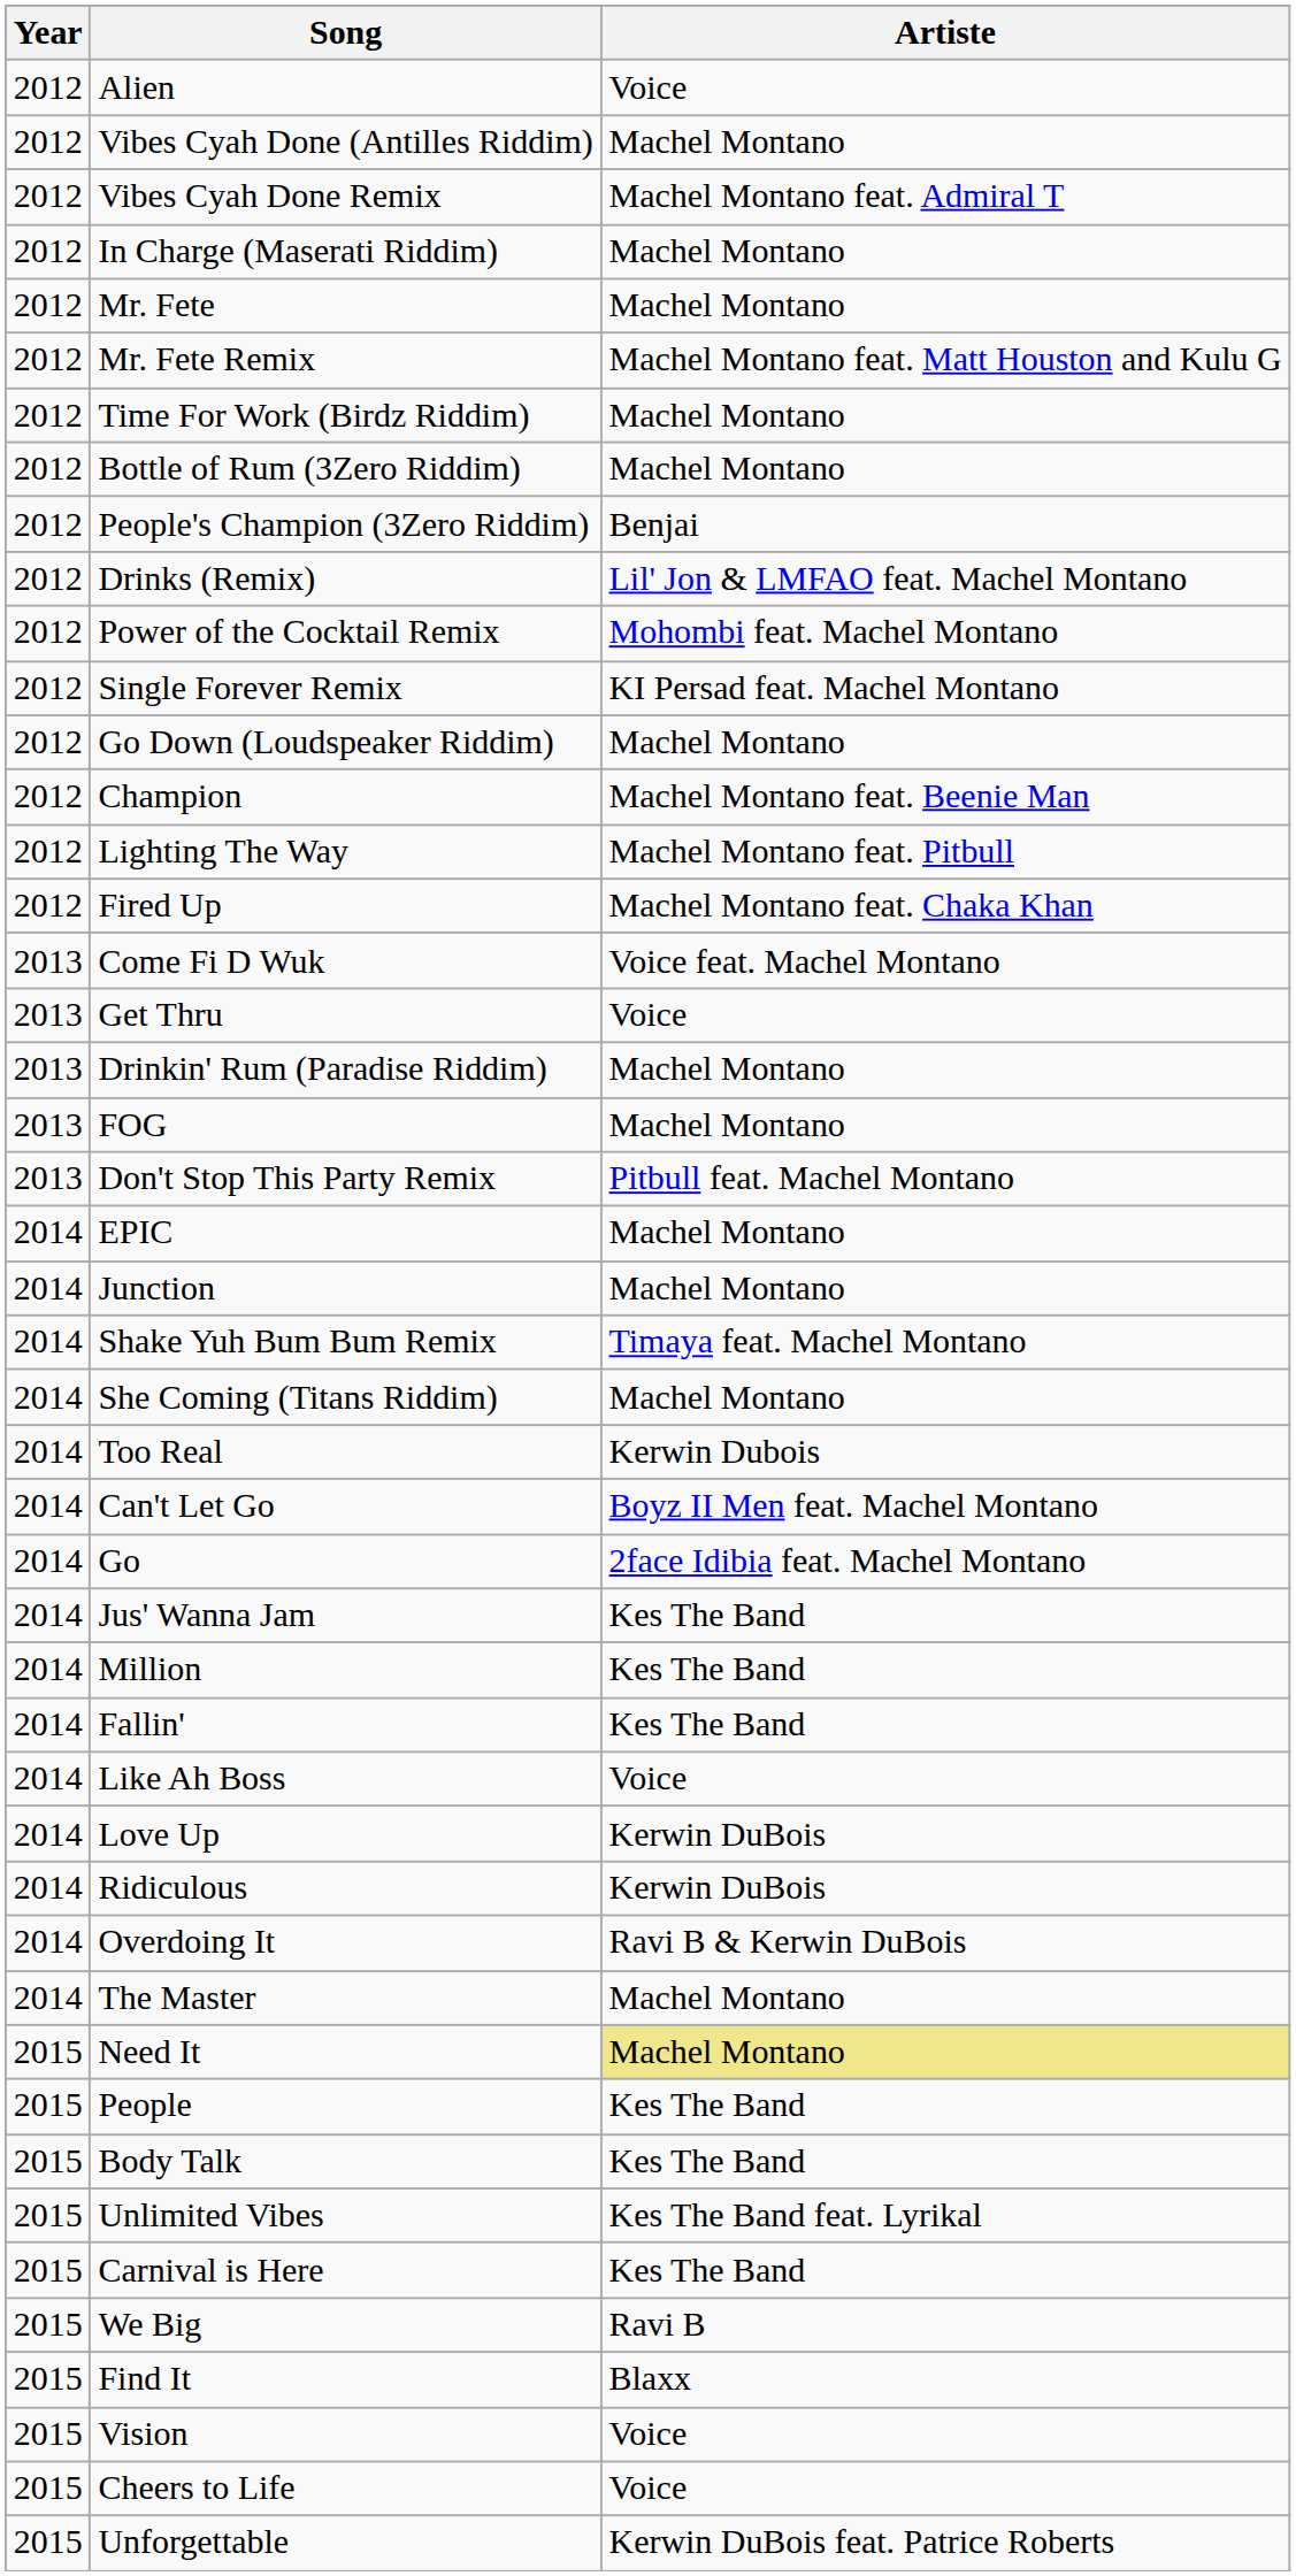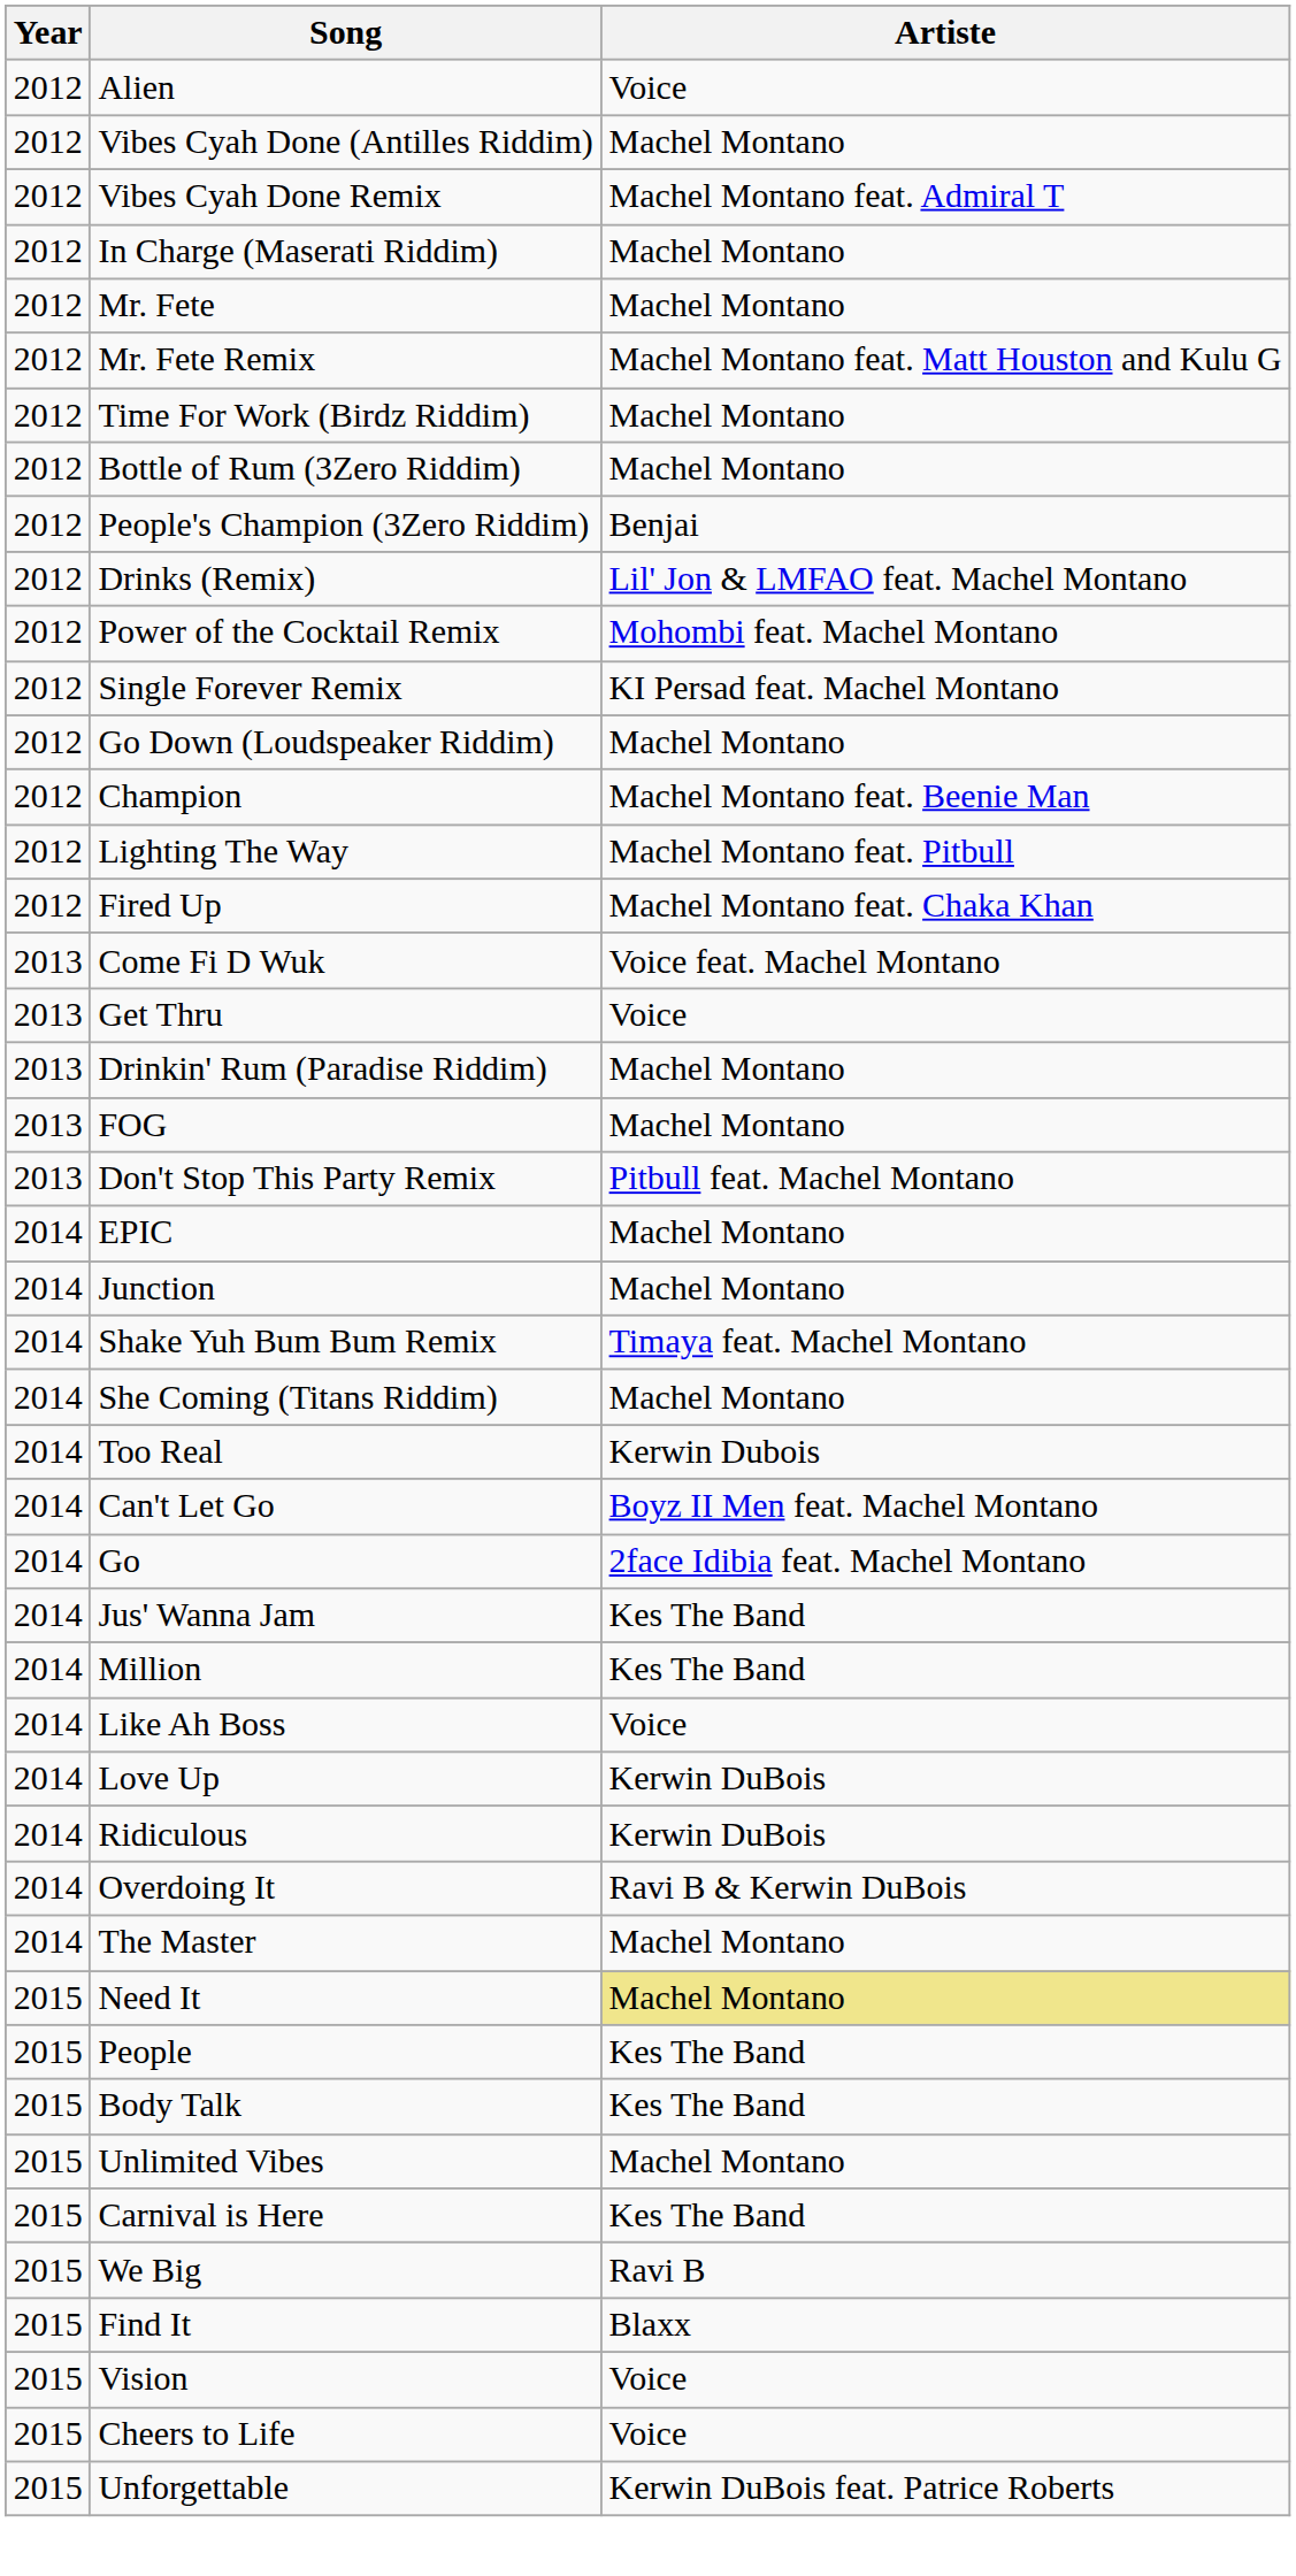 <table class="wikitable">
 <tr>
 <th>Year</th>
 <th>Song</th>
 <th>Artiste</th>
 </tr>
 <tr>
 <td>2012</td>
 <td>Alien</td>
 <td>Voice</td>
 </tr>
 <tr>
 <td>2012</td>
 <td>Vibes Cyah Done (Antilles Riddim)</td>
 <td>Machel Montano</td>
 </tr>
 <tr>
 <td>2012</td>
 <td>Vibes Cyah Done Remix</td>
 <td>Machel Montano feat. <a href='#'>Admiral T</a></td>
 </tr>
 <tr>
 <td>2012</td>
 <td>In Charge (Maserati Riddim)</td>
 <td>Machel Montano</td>
 </tr>
 <tr>
 <td>2012</td>
 <td>Mr. Fete</td>
 <td>Machel Montano</td>
 </tr>
 <tr>
 <td>2012</td>
 <td>Mr. Fete Remix</td>
 <td>Machel Montano feat. <a href='#'>Matt Houston</a> and Kulu G</td>
 </tr>
 <tr>
 <td>2012</td>
 <td>Time For Work (Birdz Riddim)</td>
 <td>Machel Montano</td>
 </tr>
 <tr>
 <td>2012</td>
 <td>Bottle of Rum (3Zero Riddim)</td>
 <td>Machel Montano</td>
 </tr>
 <tr>
 <td>2012</td>
 <td>People's Champion (3Zero Riddim)</td>
 <td>Benjai</td>
 </tr>
 <tr>
 <td>2012</td>
 <td>Drinks (Remix)</td>
 <td><a href='#'>Lil' Jon</a> & <a href='#'>LMFAO</a> feat. Machel Montano</td>
 </tr>
 <tr>
 <td>2012</td>
 <td>Power of the Cocktail Remix</td>
 <td><a href='#'>Mohombi</a> feat. Machel Montano</td>
 </tr>
 <tr>
 <td>2012</td>
 <td>Single Forever Remix</td>
 <td>KI Persad feat. Machel Montano</td>
 </tr>
 <tr>
 <td>2012</td>
 <td>Go Down (Loudspeaker Riddim)</td>
 <td>Machel Montano</td>
 </tr>
 <tr>
 <td>2012</td>
 <td>Champion</td>
 <td>Machel Montano feat. <a href='#'>Beenie Man</a></td>
 </tr>
 <tr>
 <td>2012</td>
 <td>Lighting The Way</td>
 <td>Machel Montano feat. <a href='#'>Pitbull</a></td>
 </tr>
 <tr>
 <td>2012</td>
 <td>Fired Up</td>
 <td>Machel Montano feat. <a href='#'>Chaka Khan</a></td>
 </tr>
 <tr>
 <td>2013</td>
 <td>Come Fi D Wuk</td>
 <td>Voice feat. Machel Montano</td>
 </tr>
 <tr>
 <td>2013</td>
 <td>Get Thru</td>
 <td>Voice</td>
 </tr>
 <tr>
 <td>2013</td>
 <td>Drinkin' Rum (Paradise Riddim)</td>
 <td>Machel Montano</td>
 </tr>
 <tr>
 <td>2013</td>
 <td>FOG</td>
 <td>Machel Montano</td>
 </tr>
 <tr>
 <td>2013</td>
 <td>Don't Stop This Party Remix</td>
 <td><a href='#'>Pitbull</a> feat. Machel Montano</td>
 </tr>
 <tr>
 <td>2014</td>
 <td>EPIC</td>
 <td>Machel Montano</td>
 </tr>
 <tr>
 <td>2014</td>
 <td>Junction</td>
 <td>Machel Montano</td>
 </tr>
 <tr>
 <td>2014</td>
 <td>Shake Yuh Bum Bum Remix</td>
 <td><a href='#'>Timaya</a> feat. Machel Montano</td>
 </tr>
 <tr>
 <td>2014</td>
 <td>She Coming (Titans Riddim)</td>
 <td>Machel Montano</td>
 </tr>
 <tr>
 <td>2014</td>
 <td>Too Real</td>
 <td>Kerwin Dubois</td>
 </tr>
 <tr>
 <td>2014</td>
 <td>Can't Let Go</td>
 <td><a href='#'>Boyz II Men</a> feat. Machel Montano</td>
 </tr>
 <tr>
 <td>2014</td>
 <td>Go</td>
 <td><a href='#'>2face Idibia</a> feat. Machel Montano</td>
 </tr>
 <tr>
 <td>2014</td>
 <td>Jus' Wanna Jam</td>
 <td>Kes The Band</td>
 </tr>
 <tr>
 <td>2014</td>
 <td>Million</td>
 <td>Kes The Band</td>
 </tr>
 <tr>
 <td>2014</td>
-<td>Fallin'</td>
-<td>Kes The Band</td>
-</tr>
-<tr>
-<td>2014</td>
 <td>Like Ah Boss</td>
 <td>Voice</td>
 </tr>
 <tr>
 <td>2014</td>
 <td>Love Up</td>
 <td>Kerwin DuBois</td>
 </tr>
 <tr>
 <td>2014</td>
 <td>Ridiculous</td>
 <td>Kerwin DuBois</td>
 </tr>
 <tr>
 <td>2014</td>
 <td>Overdoing It</td>
 <td>Ravi B & Kerwin DuBois</td>
 </tr>
 <tr>
 <td>2014</td>
 <td>The Master</td>
 <td>Machel Montano</td>
 </tr>
 <tr>
 <td>2015</td>
 <td>Need It</td>
 <td style="background: khaki;">Machel Montano</td>
 </tr>
 <tr>
 <td>2015</td>
 <td>People</td>
 <td>Kes The Band</td>
 </tr>
 <tr>
 <td>2015</td>
 <td>Body Talk</td>
 <td>Kes The Band</td>
 </tr>
 <tr>
 <td>2015</td>
 <td>Unlimited Vibes</td>
-<td>Kes The Band feat. Lyrikal</td>
+<td>Machel Montano</td>
 </tr>
 <tr>
 <td>2015</td>
 <td>Carnival is Here</td>
 <td>Kes The Band</td>
 </tr>
 <tr>
 <td>2015</td>
 <td>We Big</td>
 <td>Ravi B</td>
 </tr>
 <tr>
 <td>2015</td>
 <td>Find It</td>
 <td>Blaxx</td>
 </tr>
 <tr>
 <td>2015</td>
 <td>Vision</td>
 <td>Voice</td>
 </tr>
 <tr>
 <td>2015</td>
 <td>Cheers to Life</td>
 <td>Voice</td>
 </tr>
 <tr>
 <td>2015</td>
 <td>Unforgettable</td>
 <td>Kerwin DuBois feat. Patrice Roberts</td>
 </tr>
 </table>
